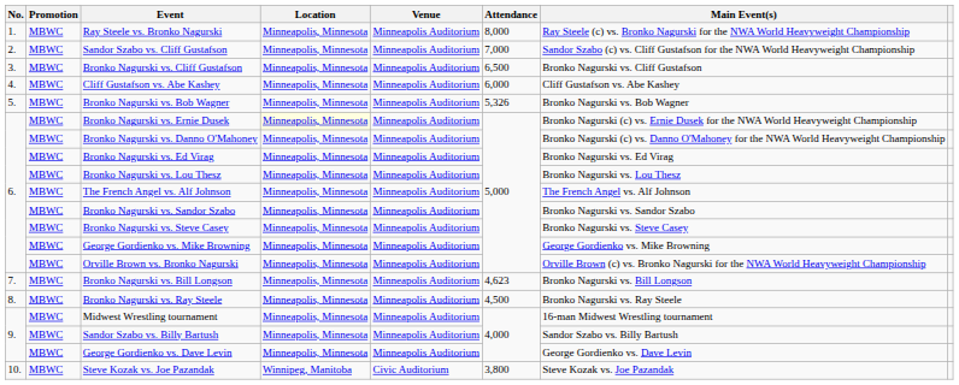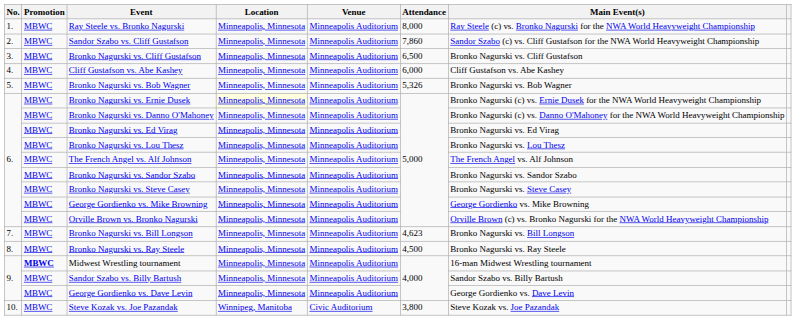 <table class="wikitable sortable" style="font-size:85%;">
 <tr>
 <th>No.</th>
 <th>Promotion</th>
 <th>Event</th>
 <th>Location</th>
 <th>Venue</th>
 <th>Attendance</th>
 <th class=unsortable>Main Event(s)</th>
 <th class=unsortable></th>
 </tr>
 <tr>
 <td>1.</td>
 <td><a href='#'>MBWC</a></td>
 <td><a href='#'>Ray Steele vs. Bronko Nagurski</a> <br> </td>
 <td><a href='#'>Minneapolis, Minnesota</a></td>
 <td><a href='#'>Minneapolis Auditorium</a></td>
 <td>8,000</td>
 <td><a href='#'>Ray Steele</a> (c) vs. <a href='#'>Bronko Nagurski</a> for the <a href='#'>NWA World Heavyweight Championship</a></td>
 <td></td>
 </tr>
 <tr>
 <td>2.</td>
 <td><a href='#'>MBWC</a></td>
 <td><a href='#'>Sandor Szabo vs. Cliff Gustafson</a> <br> </td>
 <td><a href='#'>Minneapolis, Minnesota</a></td>
 <td><a href='#'>Minneapolis Auditorium</a></td>
-<td>7,000</td>
+<td>7,860</td>
 <td><a href='#'>Sandor Szabo</a> (c) vs. Cliff Gustafson for the NWA World Heavyweight Championship</td>
 <td></td>
 </tr>
 <tr>
 <td>3.</td>
 <td><a href='#'>MBWC</a></td>
 <td><a href='#'>Bronko Nagurski vs. Cliff Gustafson</a> <br> </td>
 <td><a href='#'>Minneapolis, Minnesota</a></td>
 <td><a href='#'>Minneapolis Auditorium</a></td>
 <td>6,500</td>
 <td>Bronko Nagurski vs. Cliff Gustafson</td>
 <td></td>
 </tr>
 <tr>
 <td>4.</td>
 <td><a href='#'>MBWC</a></td>
 <td><a href='#'>Cliff Gustafson vs. Abe Kashey</a> <br> </td>
 <td><a href='#'>Minneapolis, Minnesota</a></td>
 <td><a href='#'>Minneapolis Auditorium</a></td>
 <td>6,000</td>
 <td>Cliff Gustafson vs. Abe Kashey</td>
 <td></td>
 </tr>
 <tr>
 <td>5.</td>
 <td><a href='#'>MBWC</a></td>
 <td><a href='#'>Bronko Nagurski vs. Bob Wagner</a> <br> </td>
 <td><a href='#'>Minneapolis, Minnesota</a></td>
 <td><a href='#'>Minneapolis Auditorium</a></td>
 <td>5,326</td>
 <td>Bronko Nagurski vs. Bob Wagner</td>
 <td></td>
 </tr>
 <tr>
 <td rowspan=9>6.</td>
 <td><a href='#'>MBWC</a></td>
 <td><a href='#'>Bronko Nagurski vs. Ernie Dusek</a> <br> </td>
 <td style="background: lightyellow;"><a href='#'>Minneapolis, Minnesota</a></td>
 <td><a href='#'>Minneapolis Auditorium</a></td>
 <td rowspan=9>5,000</td>
 <td>Bronko Nagurski (c) vs. <a href='#'>Ernie Dusek</a> for the NWA World Heavyweight Championship</td>
 <td></td>
 </tr>
 <tr>
 <td><a href='#'>MBWC</a></td>
 <td><a href='#'>Bronko Nagurski vs. Danno O'Mahoney</a> <br> </td>
 <td><a href='#'>Minneapolis, Minnesota</a></td>
 <td><a href='#'>Minneapolis Auditorium</a></td>
 <td>Bronko Nagurski (c) vs. <a href='#'>Danno O'Mahoney</a> for the NWA World Heavyweight Championship</td>
 <td></td>
 </tr>
 <tr>
 <td><a href='#'>MBWC</a></td>
 <td><a href='#'>Bronko Nagurski vs. Ed Virag</a> <br> </td>
 <td><a href='#'>Minneapolis, Minnesota</a></td>
 <td><a href='#'>Minneapolis Auditorium</a></td>
 <td>Bronko Nagurski vs. Ed Virag</td>
 <td></td>
 </tr>
 <tr>
 <td><a href='#'>MBWC</a></td>
 <td><a href='#'>Bronko Nagurski vs. Lou Thesz</a> <br> </td>
 <td><a href='#'>Minneapolis, Minnesota</a></td>
 <td><a href='#'>Minneapolis Auditorium</a></td>
 <td>Bronko Nagurski vs. <a href='#'>Lou Thesz</a></td>
 <td></td>
 </tr>
 <tr>
 <td><a href='#'>MBWC</a></td>
 <td><a href='#'>The French Angel vs. Alf Johnson</a> <br> </td>
 <td><a href='#'>Minneapolis, Minnesota</a></td>
 <td><a href='#'>Minneapolis Auditorium</a></td>
 <td><a href='#'>The French Angel</a> vs. Alf Johnson</td>
 <td></td>
 </tr>
 <tr>
 <td><a href='#'>MBWC</a></td>
 <td><a href='#'>Bronko Nagurski vs. Sandor Szabo</a> <br> </td>
 <td><a href='#'>Minneapolis, Minnesota</a></td>
 <td><a href='#'>Minneapolis Auditorium</a></td>
 <td>Bronko Nagurski vs. Sandor Szabo</td>
 <td></td>
 </tr>
 <tr>
 <td><a href='#'>MBWC</a></td>
 <td><a href='#'>Bronko Nagurski vs. Steve Casey</a> <br> </td>
 <td><a href='#'>Minneapolis, Minnesota</a></td>
 <td><a href='#'>Minneapolis Auditorium</a></td>
 <td>Bronko Nagurski vs. <a href='#'>Steve Casey</a></td>
 <td></td>
 </tr>
 <tr>
 <td><a href='#'>MBWC</a></td>
 <td><a href='#'>George Gordienko vs. Mike Browning</a> <br> </td>
 <td><a href='#'>Minneapolis, Minnesota</a></td>
 <td><a href='#'>Minneapolis Auditorium</a></td>
 <td><a href='#'>George Gordienko</a> vs. Mike Browning</td>
 <td></td>
 </tr>
 <tr>
 <td><a href='#'>MBWC</a></td>
 <td><a href='#'>Orville Brown vs. Bronko Nagurski</a> <br> </td>
 <td><a href='#'>Minneapolis, Minnesota</a></td>
 <td><a href='#'>Minneapolis Auditorium</a></td>
 <td><a href='#'>Orville Brown</a> (c) vs. Bronko Nagurski for the <a href='#'>NWA World Heavyweight Championship</a></td>
 <td></td>
 </tr>
 <tr>
 <td>7.</td>
 <td><a href='#'>MBWC</a></td>
 <td><a href='#'>Bronko Nagurski vs. Bill Longson</a> <br> </td>
 <td><a href='#'>Minneapolis, Minnesota</a></td>
 <td><a href='#'>Minneapolis Auditorium</a></td>
 <td>4,623</td>
 <td>Bronko Nagurski vs. <a href='#'>Bill Longson</a></td>
 <td></td>
 </tr>
 <tr>
 <td>8.</td>
 <td><a href='#'>MBWC</a></td>
 <td><a href='#'>Bronko Nagurski vs. Ray Steele</a> <br> </td>
 <td><a href='#'>Minneapolis, Minnesota</a></td>
 <td><a href='#'>Minneapolis Auditorium</a></td>
 <td>4,500</td>
 <td>Bronko Nagurski vs. Ray Steele</td>
 <td></td>
 </tr>
 <tr>
 <td rowspan=3>9.</td>
-<td><a href='#'>MBWC</a></td>
+<td><strong><a href='#'>MBWC</a></strong></td>
 <td>Midwest Wrestling tournament <br> </td>
 <td><a href='#'>Minneapolis, Minnesota</a></td>
 <td><a href='#'>Minneapolis Auditorium</a></td>
 <td rowspan=3>4,000</td>
 <td>16-man Midwest Wrestling tournament</td>
 <td></td>
 </tr>
 <tr>
 <td><a href='#'>MBWC</a></td>
 <td><a href='#'>Sandor Szabo vs. Billy Bartush</a> <br> </td>
 <td><a href='#'>Minneapolis, Minnesota</a></td>
 <td><a href='#'>Minneapolis Auditorium</a></td>
 <td>Sandor Szabo vs. Billy Bartush</td>
 <td></td>
 </tr>
 <tr>
 <td><a href='#'>MBWC</a></td>
 <td><a href='#'>George Gordienko vs. Dave Levin</a> <br> </td>
 <td><a href='#'>Minneapolis, Minnesota</a></td>
 <td><a href='#'>Minneapolis Auditorium</a></td>
 <td>George Gordienko vs. <a href='#'>Dave Levin</a></td>
 <td></td>
 </tr>
 <tr>
 <td>10.</td>
 <td><a href='#'>MBWC</a></td>
 <td><a href='#'>Steve Kozak vs. Joe Pazandak</a> <br> </td>
 <td><a href='#'>Winnipeg, Manitoba</a></td>
 <td><a href='#'>Civic Auditorium</a></td>
 <td>3,800</td>
 <td>Steve Kozak vs. <a href='#'>Joe Pazandak</a></td>
 <td></td>
 </tr>
 </table>
